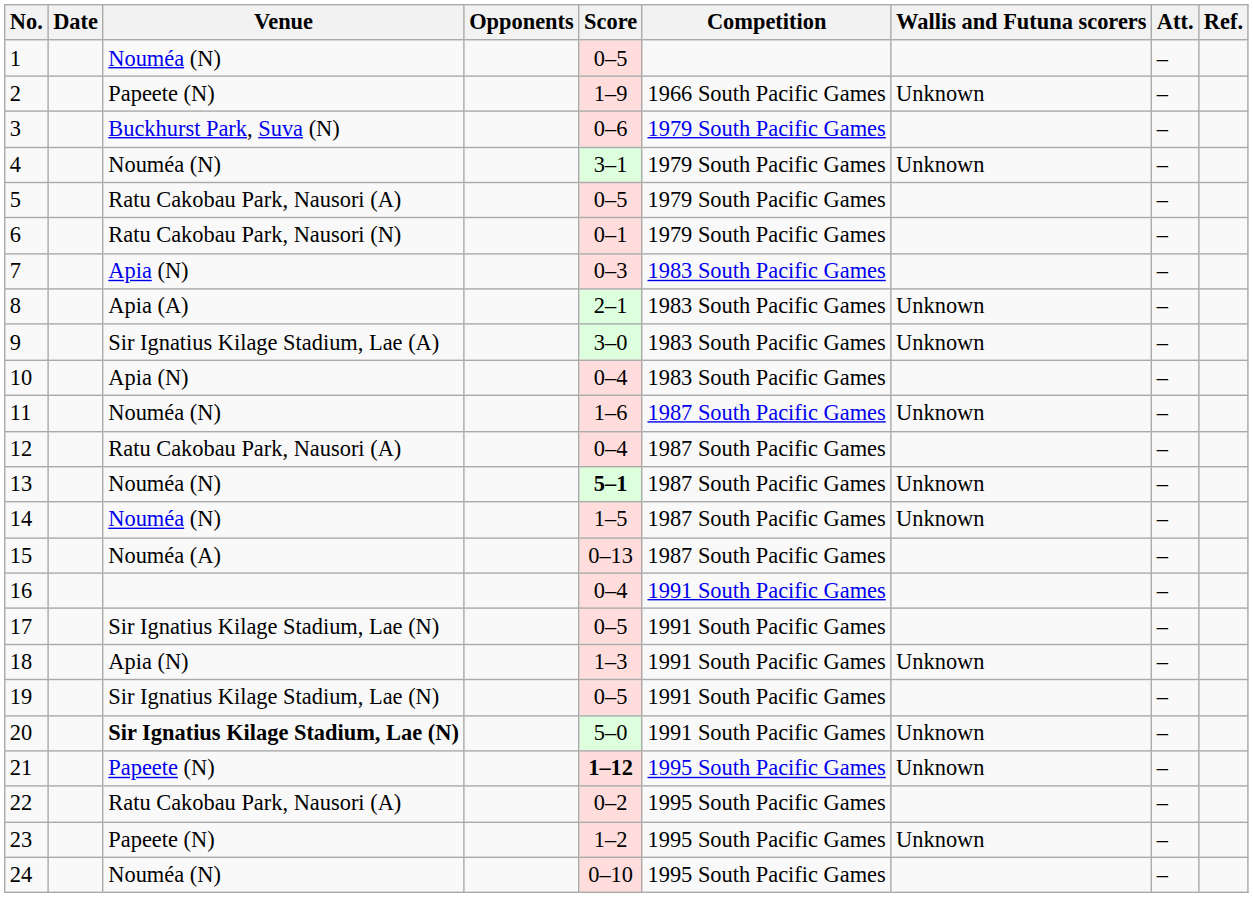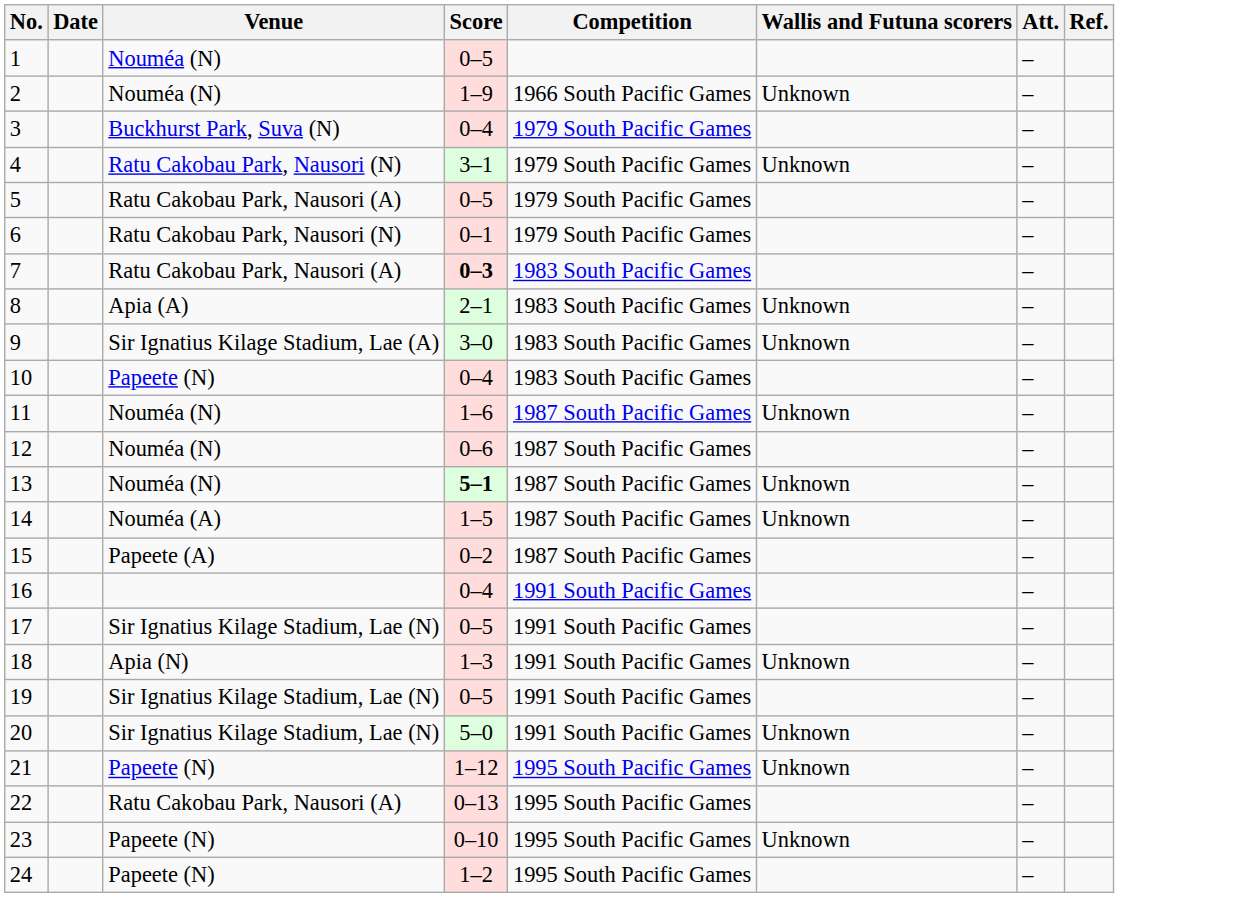 <table class="wikitable sortable">
 <tr>
 <th>No.</th>
 <th>Date</th>
 <th>Venue</th>
-<th>Opponents</th>
 <th>Score</th>
 <th>Competition</th>
 <th class=unsortable>Wallis and Futuna scorers</th>
 <th>Att.</th>
 <th>Ref.</th>
 </tr>
 <tr>
 <td>1</td>
 <td></td>
 <td><a href='#'>Nouméa</a> (N)</td>
-<td></td>
 <td align=center bgcolor=#ffdddd>0–5</td>
 <td></td>
 <td></td>
 <td>–</td>
 <td></td>
 </tr>
 <tr>
 <td>2</td>
 <td></td>
-<td>Papeete (N)</td>
-<td></td>
+<td>Nouméa (N)</td>
 <td align=center bgcolor=#ffdddd>1–9</td>
 <td>1966 South Pacific Games</td>
 <td>Unknown</td>
 <td>–</td>
 <td></td>
 </tr>
 <tr>
 <td>3</td>
 <td></td>
 <td><a href='#'>Buckhurst Park</a>, <a href='#'>Suva</a> (N)</td>
-<td></td>
-<td align=center bgcolor=#ffdddd>0–6</td>
+<td align=center bgcolor=#ffdddd>0–4</td>
 <td><a href='#'>1979 South Pacific Games</a></td>
 <td></td>
 <td>–</td>
 <td></td>
 </tr>
 <tr>
 <td>4</td>
 <td></td>
-<td>Nouméa (N)</td>
-<td></td>
+<td><a href='#'>Ratu Cakobau Park</a>, <a href='#'>Nausori</a> (N)</td>
 <td align=center bgcolor=#ddffdd>3–1</td>
 <td>1979 South Pacific Games</td>
 <td>Unknown</td>
 <td>–</td>
 <td></td>
 </tr>
 <tr>
 <td>5</td>
 <td></td>
 <td>Ratu Cakobau Park, Nausori (A)</td>
-<td></td>
 <td align=center bgcolor=#ffdddd>0–5</td>
 <td>1979 South Pacific Games</td>
 <td></td>
 <td>–</td>
 <td></td>
 </tr>
 <tr>
 <td>6</td>
 <td></td>
 <td>Ratu Cakobau Park, Nausori (N)</td>
-<td></td>
 <td align=center bgcolor=#ffdddd>0–1</td>
 <td>1979 South Pacific Games</td>
 <td></td>
 <td>–</td>
 <td></td>
 </tr>
 <tr>
 <td>7</td>
 <td></td>
-<td><a href='#'>Apia</a> (N)</td>
-<td></td>
-<td align=center bgcolor=#ffdddd>0–3</td>
+<td>Ratu Cakobau Park, Nausori (A)</td>
+<td align=center bgcolor=#ffdddd><strong>0–3</strong></td>
 <td><a href='#'>1983 South Pacific Games</a></td>
 <td></td>
 <td>–</td>
 <td></td>
 </tr>
 <tr>
 <td>8</td>
 <td></td>
 <td>Apia (A)</td>
-<td></td>
 <td align=center bgcolor=#ddffdd>2–1</td>
 <td>1983 South Pacific Games</td>
 <td>Unknown</td>
 <td>–</td>
 <td></td>
 </tr>
 <tr>
 <td>9</td>
 <td></td>
 <td>Sir Ignatius Kilage Stadium, Lae (A)</td>
-<td></td>
 <td align=center bgcolor=#ddffdd>3–0</td>
 <td>1983 South Pacific Games</td>
 <td>Unknown</td>
 <td>–</td>
 <td></td>
 </tr>
 <tr>
 <td>10</td>
 <td></td>
-<td>Apia (N)</td>
-<td></td>
+<td><a href='#'>Papeete</a> (N)</td>
 <td align=center bgcolor=#ffdddd>0–4</td>
 <td>1983 South Pacific Games</td>
 <td></td>
 <td>–</td>
 <td></td>
 </tr>
 <tr>
 <td>11</td>
 <td></td>
 <td>Nouméa (N)</td>
-<td></td>
 <td align=center bgcolor=#ffdddd>1–6</td>
 <td><a href='#'>1987 South Pacific Games</a></td>
 <td>Unknown</td>
 <td>–</td>
 <td></td>
 </tr>
 <tr>
 <td>12</td>
 <td></td>
-<td>Ratu Cakobau Park, Nausori (A)</td>
-<td></td>
-<td align=center bgcolor=#ffdddd>0–4</td>
+<td>Nouméa (N)</td>
+<td align=center bgcolor=#ffdddd>0–6</td>
 <td>1987 South Pacific Games</td>
 <td></td>
 <td>–</td>
 <td></td>
 </tr>
 <tr>
 <td>13</td>
 <td></td>
 <td>Nouméa (N)</td>
-<td></td>
 <td align=center bgcolor=#ddffdd><strong>5–1</strong></td>
 <td>1987 South Pacific Games</td>
 <td>Unknown</td>
 <td>–</td>
 <td></td>
 </tr>
 <tr>
 <td>14</td>
 <td></td>
-<td><a href='#'>Nouméa</a> (N)</td>
-<td></td>
+<td>Nouméa (A)</td>
 <td align=center bgcolor=#ffdddd>1–5</td>
 <td>1987 South Pacific Games</td>
 <td>Unknown</td>
 <td>–</td>
 <td></td>
 </tr>
 <tr>
 <td>15</td>
 <td></td>
-<td>Nouméa (A)</td>
-<td></td>
-<td align=center bgcolor=#ffdddd>0–13</td>
+<td>Papeete (A)</td>
+<td align=center bgcolor=#ffdddd>0–2</td>
 <td>1987 South Pacific Games</td>
 <td></td>
 <td>–</td>
 <td></td>
 </tr>
 <tr>
 <td>16</td>
-<td></td>
 <td></td>
 <td></td>
 <td align=center bgcolor=#ffdddd>0–4</td>
 <td><a href='#'>1991 South Pacific Games</a></td>
 <td></td>
 <td>–</td>
 <td></td>
 </tr>
 <tr>
 <td>17</td>
 <td></td>
 <td>Sir Ignatius Kilage Stadium, Lae (N)</td>
-<td></td>
 <td align=center bgcolor=#ffdddd>0–5</td>
 <td>1991 South Pacific Games</td>
 <td></td>
 <td>–</td>
 <td></td>
 </tr>
 <tr>
 <td>18</td>
 <td></td>
 <td>Apia (N)</td>
-<td></td>
 <td align=center bgcolor=#ffdddd>1–3</td>
 <td>1991 South Pacific Games</td>
 <td>Unknown</td>
 <td>–</td>
 <td></td>
 </tr>
 <tr>
 <td>19</td>
 <td></td>
 <td>Sir Ignatius Kilage Stadium, Lae (N)</td>
-<td></td>
 <td align=center bgcolor=#ffdddd>0–5</td>
 <td>1991 South Pacific Games</td>
 <td></td>
 <td>–</td>
 <td></td>
 </tr>
 <tr>
 <td>20</td>
 <td></td>
-<td><strong>Sir Ignatius Kilage Stadium, Lae (N)</strong></td>
-<td></td>
+<td>Sir Ignatius Kilage Stadium, Lae (N)</td>
 <td align=center bgcolor=#ddffdd>5–0</td>
 <td>1991 South Pacific Games</td>
 <td>Unknown</td>
 <td>–</td>
 <td></td>
 </tr>
 <tr>
 <td>21</td>
 <td></td>
 <td><a href='#'>Papeete</a> (N)</td>
-<td></td>
-<td align=center bgcolor=#ffdddd><strong>1–12</strong></td>
+<td align=center bgcolor=#ffdddd>1–12</td>
 <td><a href='#'>1995 South Pacific Games</a></td>
 <td>Unknown</td>
 <td>–</td>
 <td></td>
 </tr>
 <tr>
 <td>22</td>
 <td></td>
 <td>Ratu Cakobau Park, Nausori (A)</td>
-<td></td>
-<td align=center bgcolor=#ffdddd>0–2</td>
+<td align=center bgcolor=#ffdddd>0–13</td>
 <td>1995 South Pacific Games</td>
 <td></td>
 <td>–</td>
 <td></td>
 </tr>
 <tr>
 <td>23</td>
 <td></td>
 <td>Papeete (N)</td>
-<td></td>
-<td align=center bgcolor=#ffdddd>1–2</td>
+<td align=center bgcolor=#ffdddd>0–10</td>
 <td>1995 South Pacific Games</td>
 <td>Unknown</td>
 <td>–</td>
 <td></td>
 </tr>
 <tr>
 <td>24</td>
 <td></td>
-<td>Nouméa (N)</td>
-<td></td>
-<td align=center bgcolor=#ffdddd>0–10</td>
+<td>Papeete (N)</td>
+<td align=center bgcolor=#ffdddd>1–2</td>
 <td>1995 South Pacific Games</td>
 <td></td>
 <td>–</td>
 <td></td>
 </tr>
 </table>
